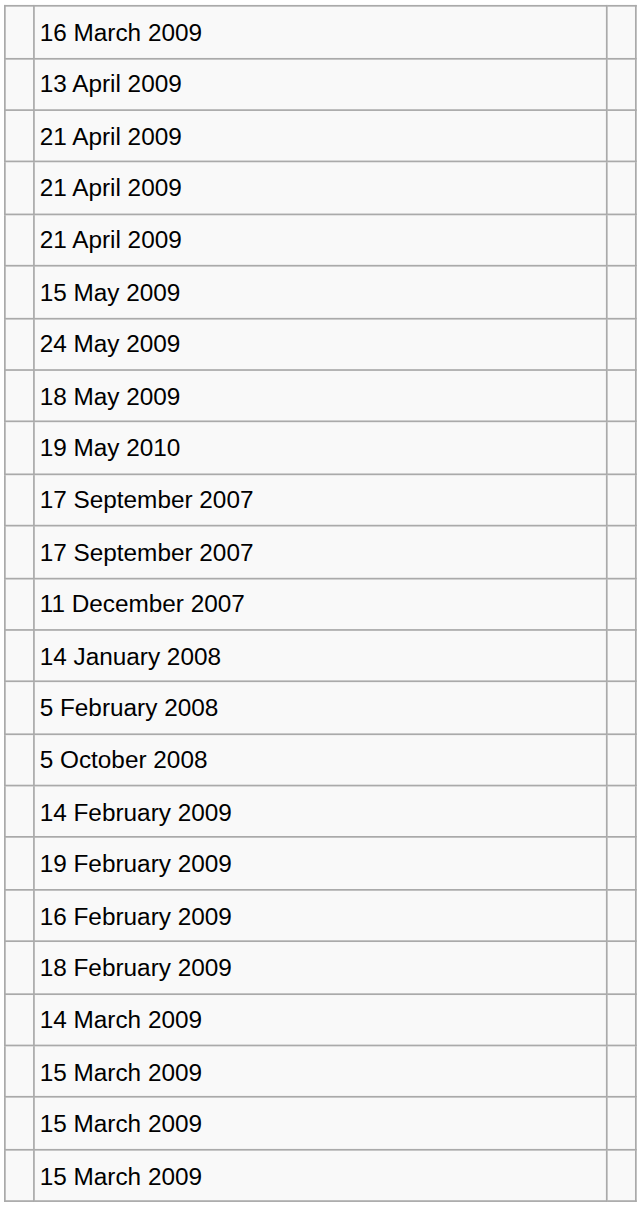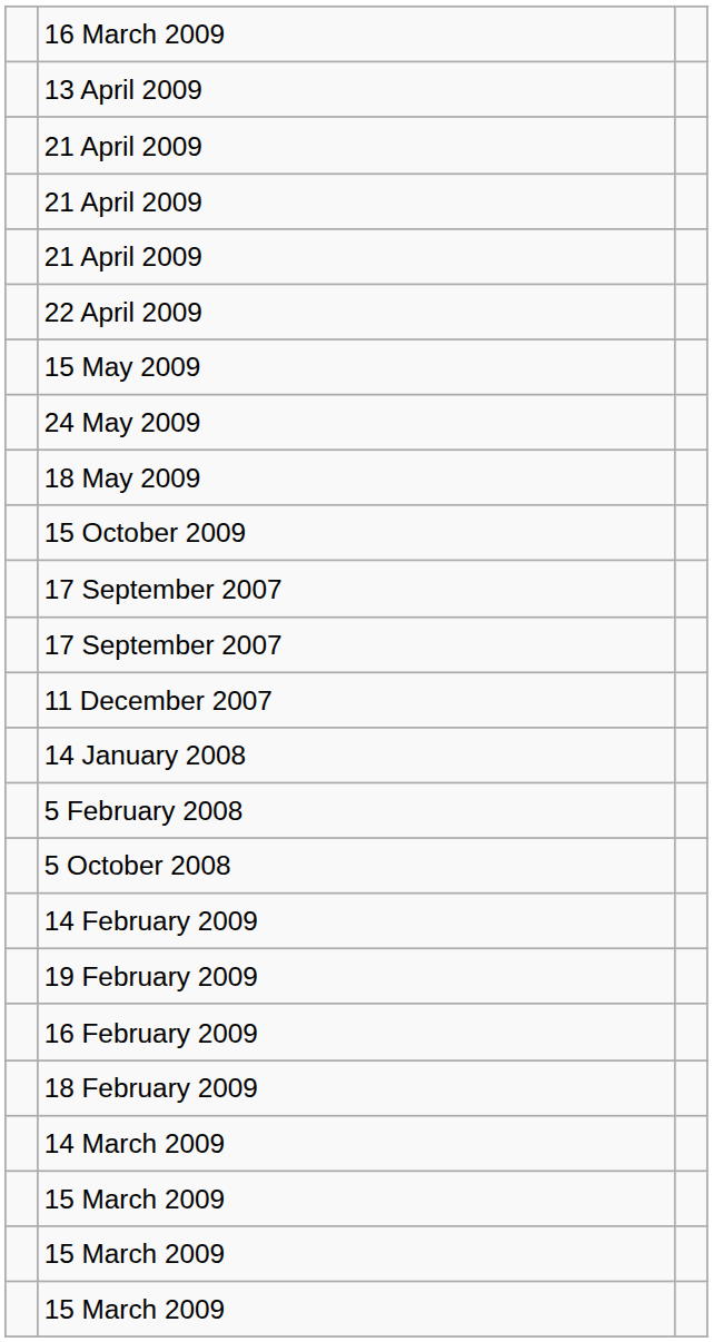 <table class="wikitable" style="font-size: 89%; float: left; width: 26em; margin-right: 1em; height: 700px">
 <tr>
 <td></td>
 <td>16 March 2009</td>
 <td></td>
 </tr>
 <tr>
 <td></td>
 <td>13 April 2009</td>
 <td></td>
 </tr>
 <tr>
 <td></td>
 <td>21 April 2009</td>
 <td></td>
 </tr>
 <tr>
 <td></td>
 <td>21 April 2009</td>
 <td></td>
 </tr>
 <tr>
 <td></td>
 <td>21 April 2009</td>
 <td></td>
 </tr>
 <tr>
 <td></td>
+<td>22 April 2009</td>
+<td></td>
+</tr>
+<tr>
+<td></td>
 <td>15 May 2009</td>
 <td></td>
 </tr>
 <tr>
 <td></td>
 <td>24 May 2009</td>
 <td></td>
 </tr>
 <tr>
 <td></td>
 <td>18 May 2009</td>
 <td></td>
 </tr>
 <tr>
 <td></td>
-<td>19 May 2010</td>
+<td>15 October 2009</td>
 <td></td>
 </tr>
 <tr>
 <td></td>
 <td>17 September 2007</td>
 <td></td>
 </tr>
 <tr>
 <td></td>
 <td>17 September 2007</td>
 <td></td>
 </tr>
 <tr>
 <td></td>
 <td>11 December 2007</td>
 <td></td>
 </tr>
 <tr>
 <td></td>
 <td>14 January 2008</td>
 <td></td>
 </tr>
 <tr>
 <td></td>
 <td>5 February 2008</td>
 <td></td>
 </tr>
 <tr>
 <td></td>
 <td>5 October 2008</td>
 <td></td>
 </tr>
 <tr>
 <td></td>
 <td>14 February 2009</td>
 <td></td>
 </tr>
 <tr>
 <td></td>
 <td>19 February 2009</td>
 <td></td>
 </tr>
 <tr>
 <td></td>
 <td>16 February 2009</td>
 <td></td>
 </tr>
 <tr>
 <td></td>
 <td>18 February 2009</td>
 <td></td>
 </tr>
 <tr>
 <td></td>
 <td>14 March 2009</td>
 <td></td>
 </tr>
 <tr>
 <td></td>
 <td>15 March 2009</td>
 <td></td>
 </tr>
 <tr>
 <td></td>
 <td>15 March 2009</td>
 <td></td>
 </tr>
 <tr>
 <td></td>
 <td>15 March 2009</td>
 <td></td>
 </tr>
 </table>
